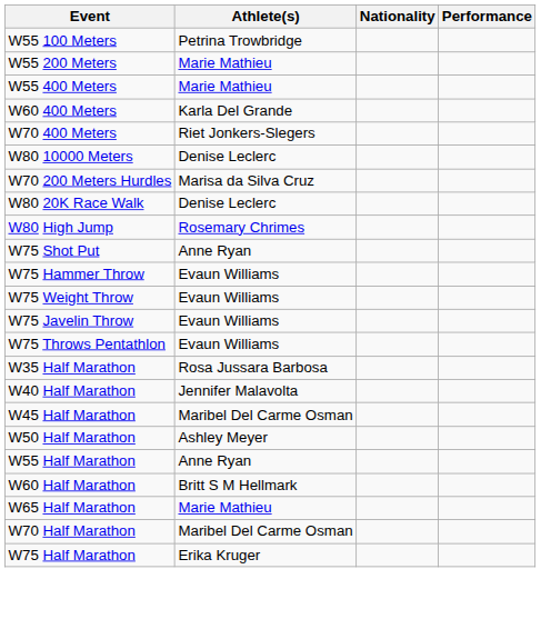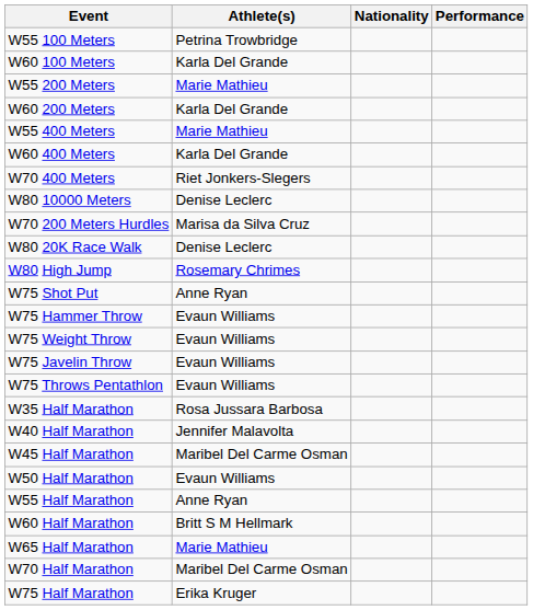 <table class="wikitable">
 <tr>
 <th>Event</th>
 <th>Athlete(s)</th>
 <th>Nationality</th>
 <th>Performance</th>
 </tr>
 <tr>
 <td>W55 <a href='#'>100 Meters</a></td>
 <td>Petrina Trowbridge</td>
 <td></td>
 <td></td>
 </tr>
 <tr>
+<td>W60 <a href='#'>100 Meters</a></td>
+<td>Karla Del Grande</td>
+<td></td>
+<td></td>
+</tr>
+<tr>
 <td>W55 <a href='#'>200 Meters</a></td>
 <td><a href='#'>Marie Mathieu</a></td>
+<td></td>
+<td></td>
+</tr>
+<tr>
+<td>W60 <a href='#'>200 Meters</a></td>
+<td>Karla Del Grande</td>
 <td></td>
 <td></td>
 </tr>
 <tr>
 <td>W55 <a href='#'>400 Meters</a></td>
 <td><a href='#'>Marie Mathieu</a></td>
 <td></td>
 <td></td>
 </tr>
 <tr>
 <td>W60 <a href='#'>400 Meters</a></td>
 <td>Karla Del Grande</td>
 <td></td>
 <td></td>
 </tr>
 <tr>
 <td>W70 <a href='#'>400 Meters</a></td>
 <td>Riet Jonkers-Slegers</td>
 <td></td>
 <td></td>
 </tr>
 <tr>
 <td>W80 <a href='#'>10000 Meters</a></td>
 <td>Denise Leclerc</td>
 <td></td>
 <td></td>
 </tr>
 <tr>
 <td>W70 <a href='#'>200 Meters Hurdles</a></td>
 <td>Marisa da Silva Cruz</td>
 <td></td>
 <td></td>
 </tr>
 <tr>
 <td>W80 <a href='#'>20K Race Walk</a></td>
 <td>Denise Leclerc</td>
 <td></td>
 <td></td>
 </tr>
 <tr>
 <td><a href='#'>W80</a> <a href='#'>High Jump</a></td>
 <td><a href='#'>Rosemary Chrimes</a></td>
 <td></td>
 <td></td>
 </tr>
 <tr>
 <td>W75 <a href='#'>Shot Put</a></td>
 <td>Anne Ryan</td>
 <td></td>
 <td></td>
 </tr>
 <tr>
 <td>W75 <a href='#'>Hammer Throw</a></td>
 <td>Evaun Williams</td>
 <td></td>
 <td></td>
 </tr>
 <tr>
 <td>W75 <a href='#'>Weight Throw</a></td>
 <td>Evaun Williams</td>
 <td></td>
 <td></td>
 </tr>
 <tr>
 <td>W75 <a href='#'>Javelin Throw</a></td>
 <td>Evaun Williams</td>
 <td></td>
 <td></td>
 </tr>
 <tr>
 <td>W75 <a href='#'>Throws Pentathlon</a></td>
 <td>Evaun Williams</td>
 <td></td>
 <td></td>
 </tr>
 <tr>
 <td>W35 <a href='#'>Half Marathon</a></td>
 <td>Rosa Jussara Barbosa</td>
 <td></td>
 <td></td>
 </tr>
 <tr>
 <td>W40 <a href='#'>Half Marathon</a></td>
 <td>Jennifer Malavolta</td>
 <td></td>
 <td></td>
 </tr>
 <tr>
 <td>W45 <a href='#'>Half Marathon</a></td>
 <td>Maribel Del Carme Osman</td>
 <td></td>
 <td></td>
 </tr>
 <tr>
 <td>W50 <a href='#'>Half Marathon</a></td>
-<td>Ashley Meyer</td>
+<td>Evaun Williams</td>
 <td></td>
 <td></td>
 </tr>
 <tr>
 <td>W55 <a href='#'>Half Marathon</a></td>
 <td>Anne Ryan</td>
 <td></td>
 <td></td>
 </tr>
 <tr>
 <td>W60 <a href='#'>Half Marathon</a></td>
 <td>Britt S M Hellmark</td>
 <td></td>
 <td></td>
 </tr>
 <tr>
 <td>W65 <a href='#'>Half Marathon</a></td>
 <td><a href='#'>Marie Mathieu</a></td>
 <td></td>
 <td></td>
 </tr>
 <tr>
 <td>W70 <a href='#'>Half Marathon</a></td>
 <td>Maribel Del Carme Osman</td>
 <td></td>
 <td></td>
 </tr>
 <tr>
 <td>W75 <a href='#'>Half Marathon</a></td>
 <td>Erika Kruger</td>
 <td></td>
 <td></td>
 </tr>
 </table>
